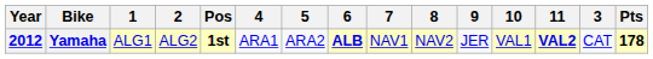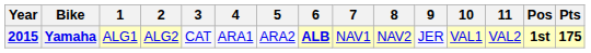 <table class="wikitable" style="text-align:center;">
 <tr>
 <th>Year</th>
 <th>Bike</th>
 <th>1</th>
 <th>2</th>
-<th>Pos</th>
+<th>3</th>
 <th>4</th>
 <th>5</th>
 <th>6</th>
 <th>7</th>
 <th>8</th>
 <th>9</th>
 <th>10</th>
 <th>11</th>
-<th>3</th>
+<th>Pos</th>
 <th>Pts</th>
 </tr>
 <tr>
-<th><a href='#'>2012</a></th>
+<th><a href='#'>2015</a></th>
 <th><a href='#'>Yamaha</a></th>
 <td style="background:#ffffbf;"><a href='#'>ALG1</a><br></td>
 <td style="background:#ffffbf;"><a href='#'>ALG2</a><br></td>
-<th style="background:#ffffbf;">1st</th>
+<td><a href='#'>CAT</a></td>
 <td><a href='#'>ARA1</a></td>
 <td><a href='#'>ARA2</a></td>
 <td style="background:#ffffbf;"><strong><a href='#'>ALB</a><br></strong></td>
 <td style="background:#ffffbf;"><a href='#'>NAV1</a><br></td>
 <td style="background:#ffffbf;"><a href='#'>NAV2</a><br></td>
 <td><a href='#'>JER</a></td>
 <td style="background:#ffffbf;"><a href='#'>VAL1</a><br></td>
-<td style="background:#ffffbf;"><strong><a href='#'>VAL2</a><br></strong></td>
-<td><a href='#'>CAT</a></td>
-<th style="background:#ffffbf;">178</th>
+<td style="background:#ffffbf;"><a href='#'>VAL2</a><br></td>
+<th style="background:#ffffbf;">1st</th>
+<th style="background:#ffffbf;">175</th>
 </tr>
 </table>
